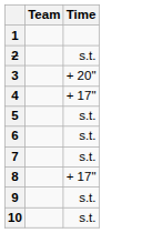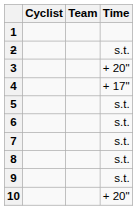 <table class="wikitable">
 <tr>
 <th></th>
+<th>Cyclist</th>
 <th>Team</th>
 <th>Time</th>
 </tr>
 <tr>
 <th>1</th>
 <td></td>
+<td></td>
 <td align="right"></td>
 </tr>
 <tr>
 <th><s>2</s></th>
+<td><s></s></td>
 <td></td>
 <td align="right">s.t.</td>
 </tr>
 <tr>
 <th>3</th>
 <td></td>
+<td></td>
 <td align="right">+ 20"</td>
 </tr>
 <tr>
 <th>4</th>
+<td></td>
 <td></td>
 <td align="right">+ 17"</td>
 </tr>
 <tr>
 <th>5</th>
 <td></td>
+<td></td>
 <td align="right">s.t.</td>
 </tr>
 <tr>
 <th>6</th>
+<td></td>
 <td></td>
 <td align="right">s.t.</td>
 </tr>
 <tr>
 <th>7</th>
 <td></td>
+<td></td>
 <td align="right">s.t.</td>
 </tr>
 <tr>
 <th>8</th>
 <td></td>
-<td align="right">+ 17"</td>
+<td></td>
+<td align="right">s.t.</td>
 </tr>
 <tr>
 <th>9</th>
+<td></td>
 <td></td>
 <td align="right">s.t.</td>
 </tr>
 <tr>
 <th>10</th>
 <td></td>
-<td align="right">s.t.</td>
+<td></td>
+<td align="right">+ 20"</td>
 </tr>
 </table>
